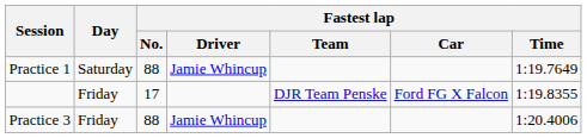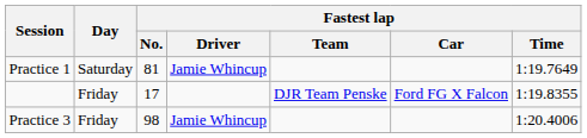 <table class="wikitable" style="font-size: 90%">
 <tr>
 <th rowspan="2">Session</th>
 <th rowspan="2">Day</th>
 <th colspan="5">Fastest lap</th>
 </tr>
 <tr>
 <th>No.</th>
 <th>Driver</th>
 <th>Team</th>
 <th>Car</th>
 <th>Time</th>
 </tr>
 <tr>
 <td>Practice 1</td>
 <td>Saturday</td>
-<td style="text-align:center;">88</td>
+<td style="text-align:center;">81</td>
 <td> <a href='#'>Jamie Whincup</a></td>
 <td></td>
 <td></td>
 <td>1:19.7649</td>
 </tr>
 <tr>
 <td></td>
 <td>Friday</td>
 <td style="text-align:center;">17</td>
 <td></td>
 <td><a href='#'>DJR Team Penske</a></td>
 <td><a href='#'>Ford FG X Falcon</a></td>
 <td>1:19.8355</td>
 </tr>
 <tr>
 <td>Practice 3</td>
 <td>Friday</td>
-<td style="text-align:center;">88</td>
+<td style="text-align:center;">98</td>
 <td> <a href='#'>Jamie Whincup</a></td>
 <td></td>
 <td></td>
 <td>1:20.4006</td>
 </tr>
 </table>
